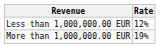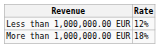 <table class="wikitable">
 <tr>
 <th>Revenue</th>
 <th>Rate</th>
 </tr>
 <tr>
 <td>Less than 1,000,000.00 EUR</td>
 <td>12%</td>
 </tr>
 <tr>
 <td>More than 1,000,000.00 EUR</td>
-<td>19%</td>
+<td>18%</td>
 </tr>
 </table>
